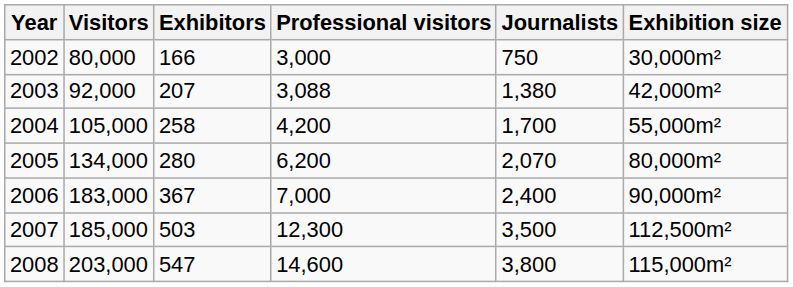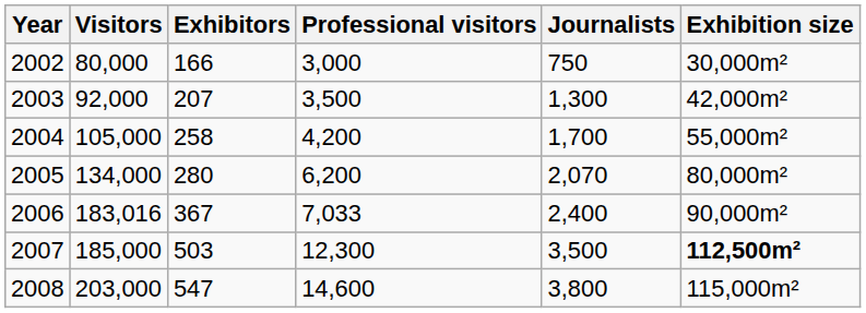 <table class="wikitable" style="font-size:90%">
 <tr>
 <th>Year</th>
 <th>Visitors</th>
 <th>Exhibitors</th>
 <th>Professional visitors</th>
 <th>Journalists</th>
 <th>Exhibition size</th>
 </tr>
 <tr>
 <td>2002</td>
 <td>80,000</td>
 <td>166</td>
 <td>3,000</td>
 <td>750</td>
 <td>30,000m²</td>
 </tr>
 <tr>
 <td>2003</td>
 <td>92,000</td>
 <td>207</td>
-<td>3,088</td>
-<td>1,380</td>
+<td>3,500</td>
+<td>1,300</td>
 <td>42,000m²</td>
 </tr>
 <tr>
 <td>2004</td>
 <td>105,000</td>
 <td>258</td>
 <td>4,200</td>
 <td>1,700</td>
 <td>55,000m²</td>
 </tr>
 <tr>
 <td>2005</td>
 <td>134,000</td>
 <td>280</td>
 <td>6,200</td>
 <td>2,070</td>
 <td>80,000m²</td>
 </tr>
 <tr>
 <td>2006</td>
-<td>183,000</td>
+<td>183,016</td>
 <td>367</td>
-<td>7,000</td>
+<td>7,033</td>
 <td>2,400</td>
 <td>90,000m²</td>
 </tr>
 <tr>
 <td>2007</td>
 <td>185,000</td>
 <td>503</td>
 <td>12,300</td>
 <td>3,500</td>
-<td>112,500m²</td>
+<td><strong>112,500m²</strong></td>
 </tr>
 <tr>
 <td>2008</td>
 <td>203,000</td>
 <td>547</td>
 <td>14,600</td>
 <td>3,800</td>
 <td>115,000m²</td>
 </tr>
 </table>
